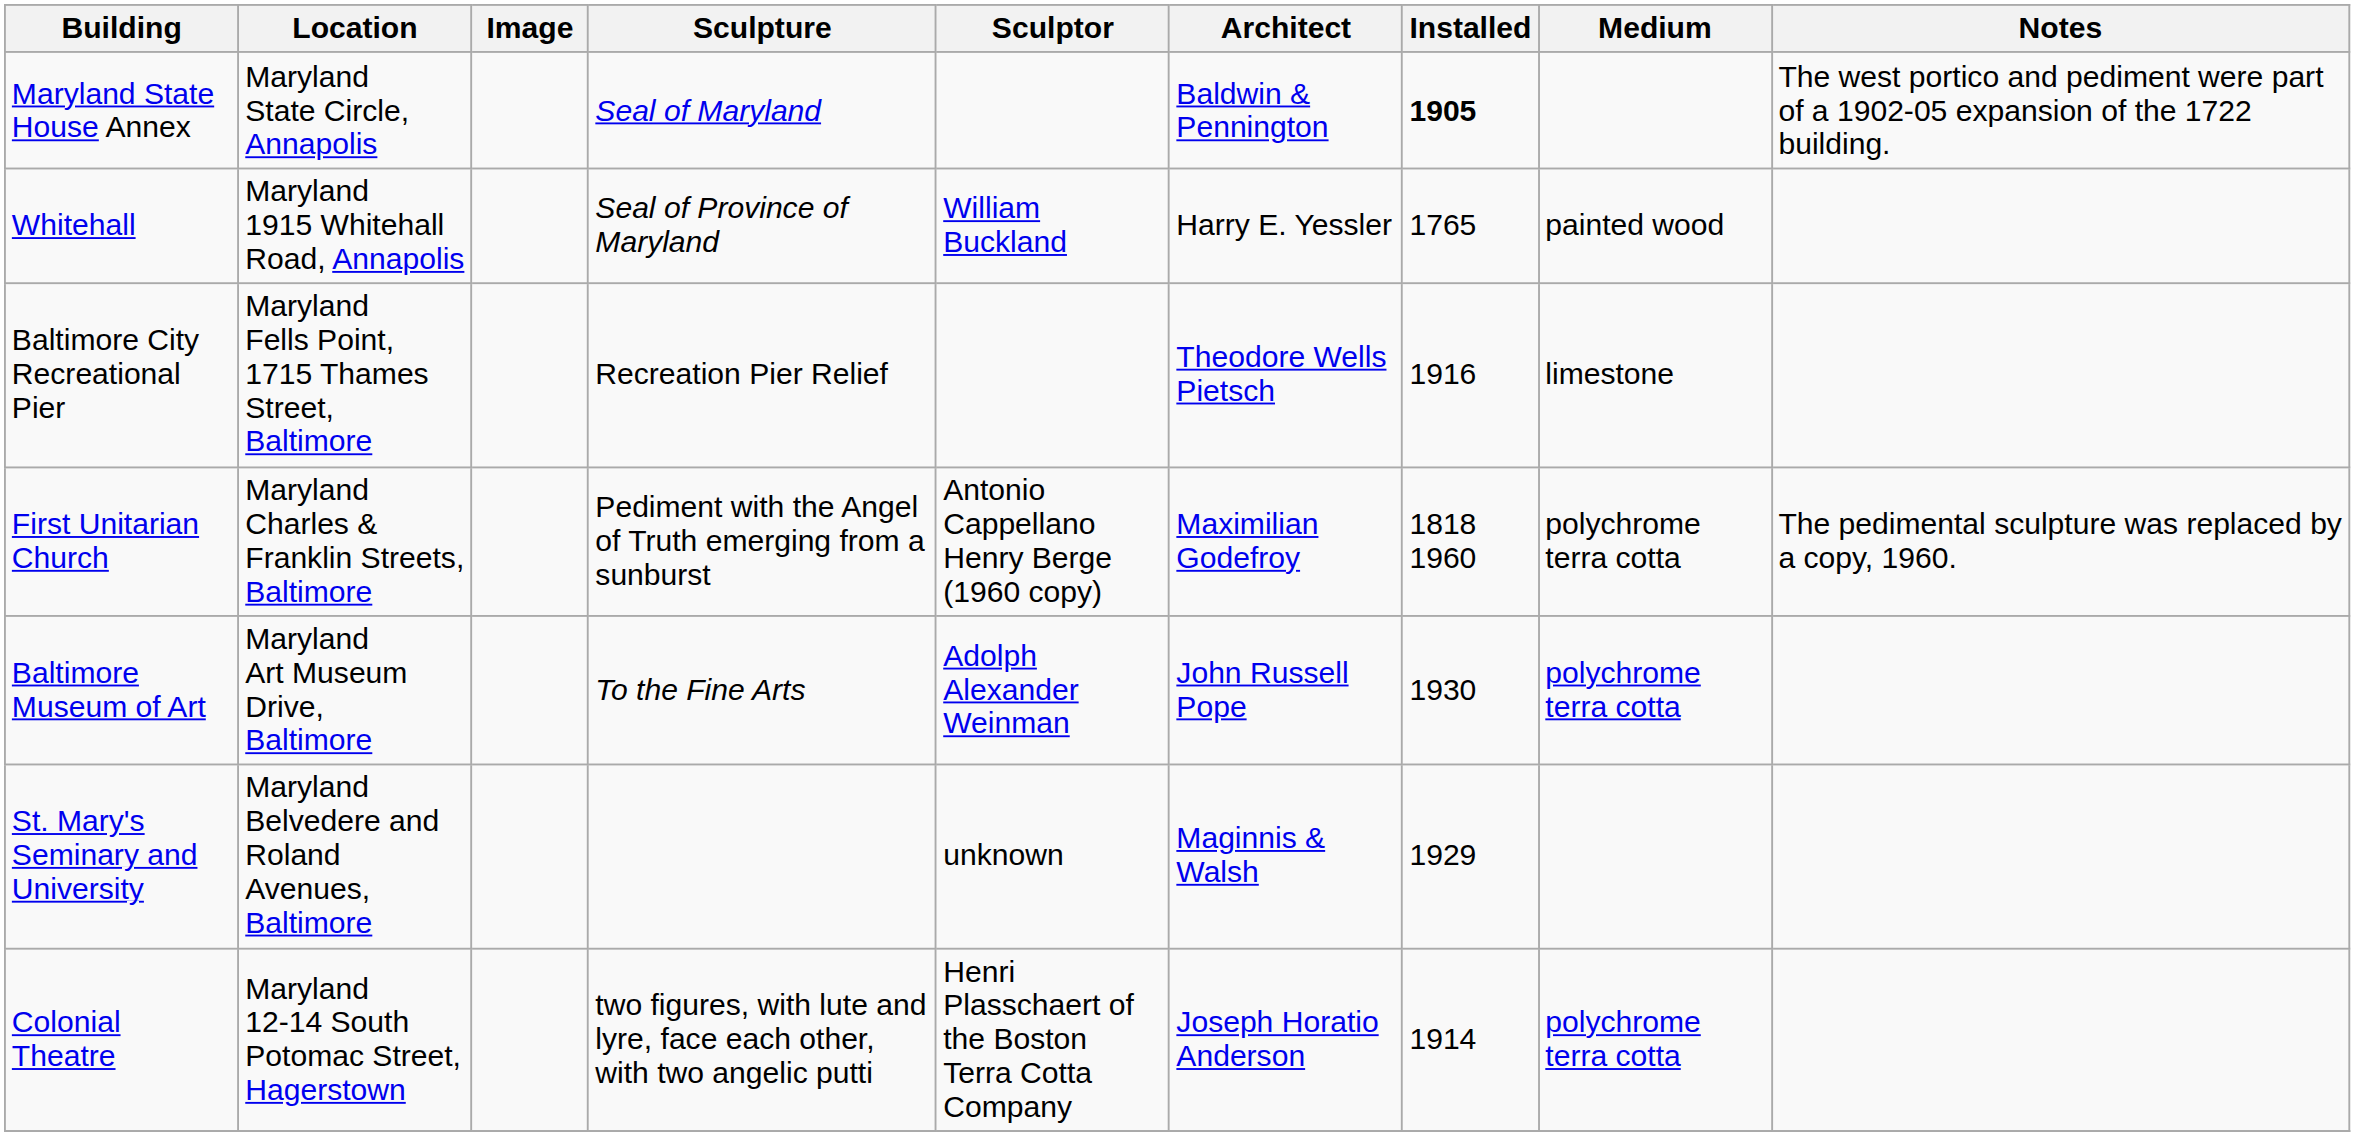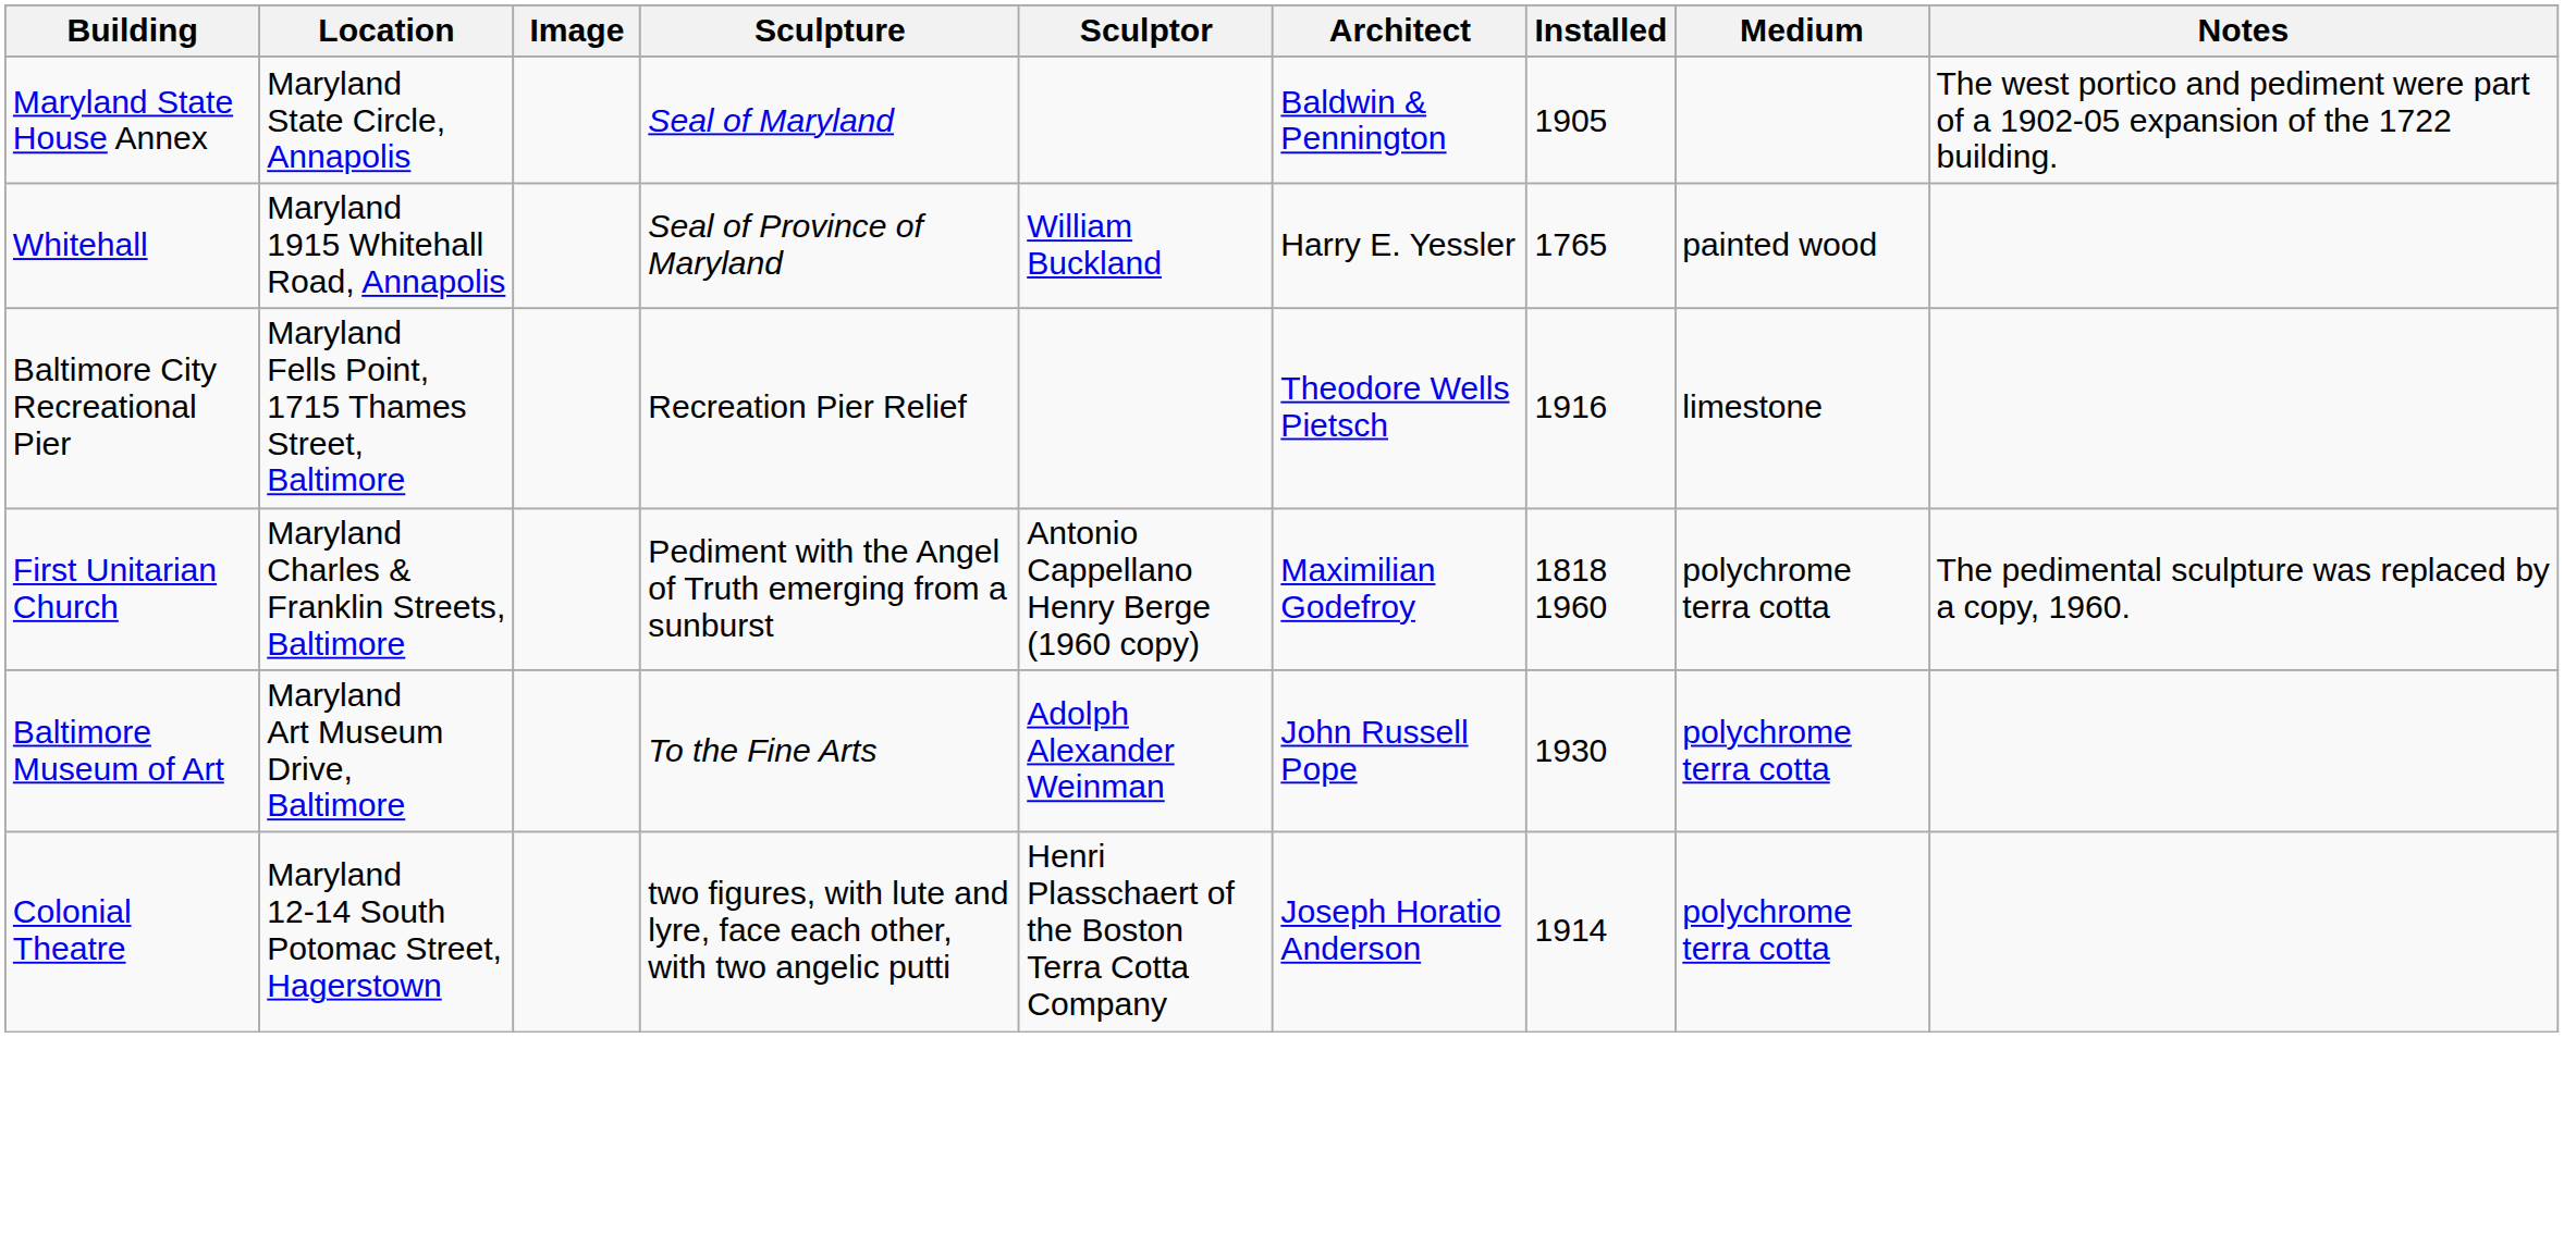 <table class="wikitable sortable">
 <tr>
 <th width="10%">Building</th>
 <th width="10%">Location</th>
 <th width="5%">Image</th>
 <th width="15%">Sculpture</th>
 <th width="10%">Sculptor</th>
 <th width="10%">Architect</th>
 <th width="5%">Installed</th>
 <th width="10%">Medium</th>
 <th width="25%">Notes</th>
 </tr>
 <tr>
 <td><a href='#'>Maryland State House</a> Annex</td>
 <td>Maryland<br>State Circle,<br><a href='#'>Annapolis</a></td>
 <td></td>
 <td><em><a href='#'>Seal of Maryland</a></em></td>
 <td></td>
 <td><a href='#'>Baldwin & Pennington</a></td>
-<td><strong>1905</strong></td>
+<td>1905</td>
 <td></td>
 <td>The west portico and pediment were part of a 1902-05 expansion of the 1722 building.</td>
 </tr>
 <tr>
 <td><a href='#'>Whitehall</a></td>
 <td>Maryland<br>1915 Whitehall Road, <a href='#'>Annapolis</a></td>
 <td></td>
 <td><em>Seal of Province of Maryland</em></td>
 <td><a href='#'>William Buckland</a></td>
 <td>Harry E. Yessler</td>
 <td>1765</td>
 <td>painted wood</td>
 <td></td>
 </tr>
 <tr>
 <td>Baltimore City Recreational Pier</td>
 <td>Maryland<br>Fells Point,<br>1715 Thames Street,<br><a href='#'>Baltimore</a></td>
 <td></td>
 <td>Recreation Pier Relief</td>
 <td></td>
 <td><a href='#'>Theodore Wells Pietsch</a></td>
 <td>1916</td>
 <td>limestone</td>
 <td></td>
 </tr>
 <tr>
 <td><a href='#'>First Unitarian Church</a></td>
 <td>Maryland<br>Charles & Franklin Streets,<br><a href='#'>Baltimore</a></td>
 <td></td>
 <td>Pediment with the Angel of Truth emerging from a sunburst</td>
 <td>Antonio Cappellano<br>Henry Berge (1960 copy)</td>
 <td><a href='#'>Maximilian Godefroy</a></td>
 <td>1818<br>1960</td>
 <td>polychrome terra cotta</td>
 <td>The pedimental sculpture was replaced by a copy, 1960.</td>
 </tr>
 <tr>
 <td><a href='#'>Baltimore Museum of Art</a></td>
 <td>Maryland<br>Art Museum Drive,<br><a href='#'>Baltimore</a><br></td>
 <td></td>
 <td><em>To the Fine Arts</em></td>
 <td><a href='#'>Adolph Alexander Weinman</a></td>
 <td><a href='#'>John Russell Pope</a></td>
 <td>1930</td>
 <td><a href='#'>polychrome terra cotta</a></td>
 <td></td>
 </tr>
 <tr>
-<td><a href='#'>St. Mary's Seminary and University</a></td>
-<td>Maryland<br>Belvedere and Roland Avenues,<br><a href='#'>Baltimore</a></td>
-<td></td>
-<td></td>
-<td>unknown</td>
-<td><a href='#'>Maginnis & Walsh</a></td>
-<td>1929</td>
-<td></td>
-<td></td>
-</tr>
-<tr>
 <td><a href='#'>Colonial Theatre</a></td>
 <td>Maryland<br>12-14 South Potomac Street,<br><a href='#'>Hagerstown</a></td>
 <td></td>
 <td>two figures, with lute and lyre, face each other, with two angelic putti</td>
 <td>Henri Plasschaert of the Boston Terra Cotta Company</td>
 <td><a href='#'>Joseph Horatio Anderson</a></td>
 <td>1914</td>
 <td><a href='#'>polychrome terra cotta</a></td>
 <td></td>
 </tr>
 <tr>
 </tr>
 </table>
